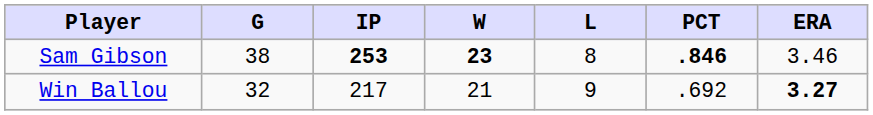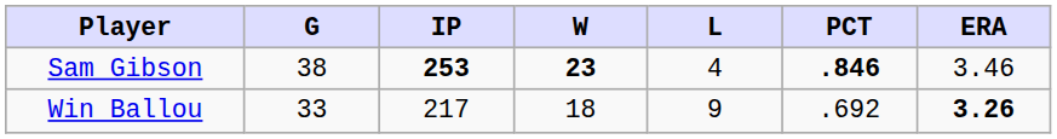 <table class="wikitable sortable">
 <tr>
 <th style="background:#ddf; width:16%;">Player</th>
 <th style="background:#ddf; width:9%;">G</th>
 <th style="background:#ddf; width:9%;">IP</th>
 <th style="background:#ddf; width:9%;">W</th>
 <th style="background:#ddf; width:9%;">L</th>
 <th style="background:#ddf; width:9%;">PCT</th>
 <th style="background:#ddf; width:9%;">ERA</th>
 </tr>
 <tr style="text-align:center;">
 <td><a href='#'>Sam Gibson</a></td>
 <td>38</td>
 <td><strong>253</strong></td>
 <td><strong>23</strong></td>
-<td>8</td>
+<td>4</td>
 <td><strong>.846</strong></td>
 <td>3.46</td>
 </tr>
 <tr style="text-align:center;">
 <td><a href='#'>Win Ballou</a></td>
-<td>32</td>
+<td>33</td>
 <td>217</td>
-<td>21</td>
+<td>18</td>
 <td>9</td>
 <td>.692</td>
-<td><strong>3.27</strong></td>
+<td><strong>3.26</strong></td>
 </tr>
 </table>
